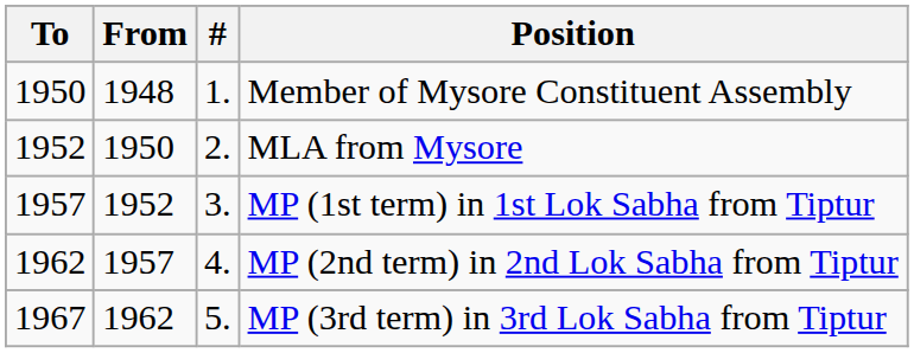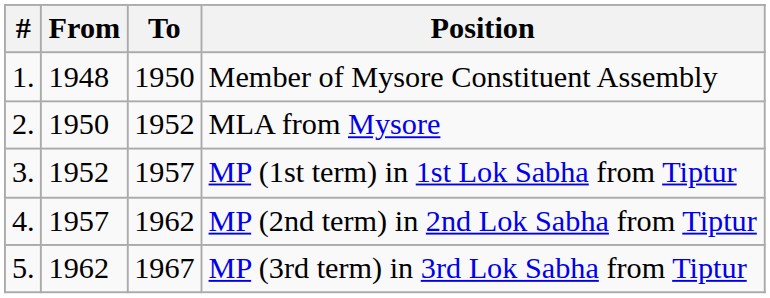 <table class="wikitable sortable">
 <tr>
+<th>#</th>
+<th>From</th>
 <th>To</th>
-<th>From</th>
-<th>#</th>
 <th>Position</th>
 </tr>
 <tr>
+<td>1.</td>
+<td>1948</td>
 <td>1950</td>
-<td>1948</td>
-<td>1.</td>
 <td>Member of Mysore Constituent Assembly</td>
 </tr>
 <tr>
+<td>2.</td>
+<td>1950</td>
 <td>1952</td>
-<td>1950</td>
-<td>2.</td>
 <td>MLA from <a href='#'>Mysore</a></td>
 </tr>
 <tr>
+<td>3.</td>
+<td>1952</td>
 <td>1957</td>
-<td>1952</td>
-<td>3.</td>
 <td><a href='#'>MP</a> (1st term) in <a href='#'>1st Lok Sabha</a> from <a href='#'>Tiptur</a></td>
 </tr>
 <tr>
+<td>4.</td>
+<td>1957</td>
 <td>1962</td>
-<td>1957</td>
-<td>4.</td>
 <td><a href='#'>MP</a> (2nd term) in <a href='#'>2nd Lok Sabha</a> from <a href='#'>Tiptur</a></td>
 </tr>
 <tr>
+<td>5.</td>
+<td>1962</td>
 <td>1967</td>
-<td>1962</td>
-<td>5.</td>
 <td><a href='#'>MP</a> (3rd term) in <a href='#'>3rd Lok Sabha</a> from <a href='#'>Tiptur</a></td>
 </tr>
 </table>
